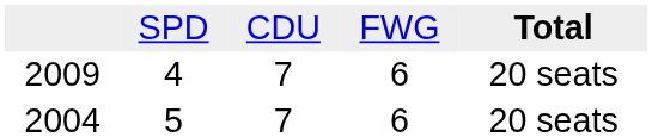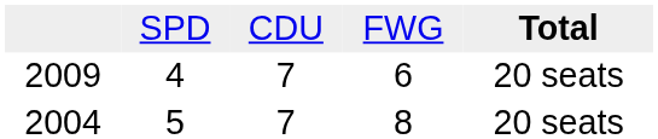 <table border="0" cellpadding="2" cellspacing="0" width="300">
 <tr bgcolor="#eeeeee" align="center">
 <td></td>
 <td><a href='#'>SPD</a></td>
 <td><a href='#'>CDU</a></td>
 <td><a href='#'>FWG</a></td>
 <td><strong>Total</strong></td>
 </tr>
 <tr align="center">
 <td>2009</td>
 <td>4</td>
 <td>7</td>
 <td>6</td>
 <td>20 seats</td>
 </tr>
 <tr align="center">
 <td>2004</td>
 <td>5</td>
 <td>7</td>
-<td>6</td>
+<td>8</td>
 <td>20 seats</td>
 </tr>
 </table>
